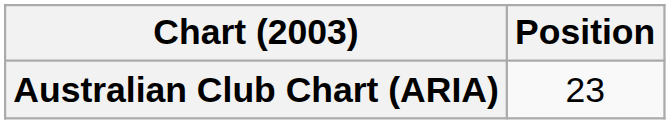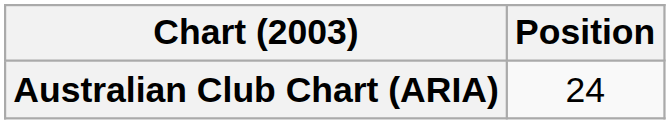 <table class="wikitable plainrowheaders" style="text-align:center">
 <tr>
 <th>Chart (2003)</th>
 <th>Position</th>
 </tr>
 <tr>
 <th scope="row">Australian Club Chart (ARIA)</th>
-<td>23</td>
+<td>24</td>
 </tr>
 </table>
